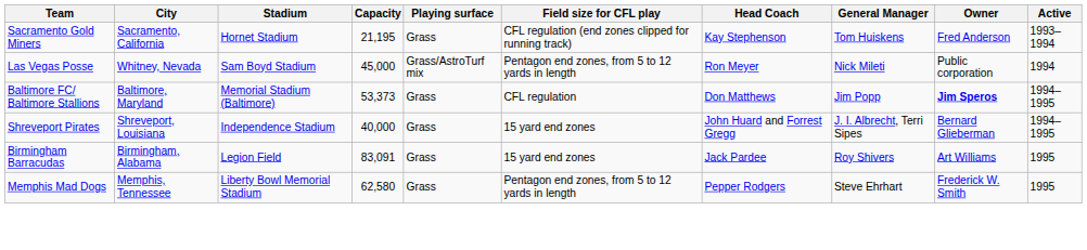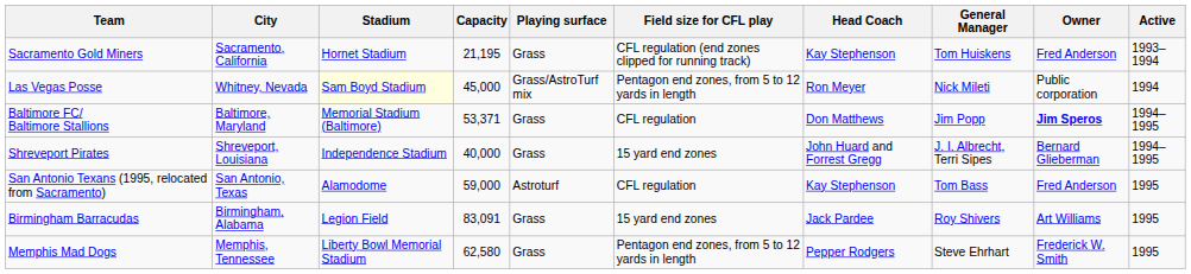 <table class="wikitable sortable" style="margin:1em; clear:right; text-align:left; line-height:normal;">
 <tr>
 <th>Team</th>
 <th>City</th>
 <th>Stadium</th>
 <th>Capacity</th>
 <th>Playing surface</th>
 <th>Field size for CFL play</th>
 <th>Head Coach</th>
 <th>General Manager</th>
 <th>Owner</th>
 <th>Active</th>
 </tr>
 <tr>
 <td><a href='#'>Sacramento Gold Miners</a></td>
 <td><a href='#'>Sacramento, California</a></td>
 <td><a href='#'>Hornet Stadium</a></td>
 <td align=center>21,195</td>
 <td>Grass</td>
 <td>CFL regulation (end zones clipped for running track)</td>
 <td><a href='#'>Kay Stephenson</a></td>
 <td><a href='#'>Tom Huiskens</a></td>
 <td><a href='#'>Fred Anderson</a></td>
 <td>1993–1994</td>
 </tr>
 <tr>
 <td><a href='#'>Las Vegas Posse</a></td>
 <td><a href='#'>Whitney, Nevada</a></td>
-<td><a href='#'>Sam Boyd Stadium</a></td>
+<td style="background: lightyellow;"><a href='#'>Sam Boyd Stadium</a></td>
 <td align=center>45,000</td>
 <td>Grass/AstroTurf mix</td>
 <td>Pentagon end zones, from 5 to 12 yards in length</td>
 <td><a href='#'>Ron Meyer</a></td>
 <td><a href='#'>Nick Mileti</a></td>
 <td>Public corporation</td>
 <td>1994</td>
 </tr>
 <tr>
 <td><a href='#'>Baltimore FC/<br>Baltimore Stallions</a></td>
 <td><a href='#'>Baltimore, Maryland</a></td>
 <td><a href='#'>Memorial Stadium (Baltimore)</a></td>
-<td align=center>53,373</td>
+<td align=center>53,371</td>
 <td>Grass</td>
 <td>CFL regulation</td>
 <td><a href='#'>Don Matthews</a></td>
 <td><a href='#'>Jim Popp</a></td>
 <td><strong><a href='#'>Jim Speros</a></strong></td>
 <td>1994–1995</td>
 </tr>
 <tr>
 <td><a href='#'>Shreveport Pirates</a></td>
 <td><a href='#'>Shreveport, Louisiana</a></td>
 <td><a href='#'>Independence Stadium</a></td>
 <td align=center>40,000</td>
 <td>Grass</td>
 <td>15 yard end zones</td>
 <td><a href='#'>John Huard</a> and <a href='#'>Forrest Gregg</a></td>
 <td><a href='#'>J. I. Albrecht</a>, Terri Sipes</td>
 <td><a href='#'>Bernard Glieberman</a></td>
 <td>1994–1995</td>
+</tr>
+<tr>
+<td><a href='#'>San Antonio Texans</a> (1995, relocated from <a href='#'>Sacramento</a>)</td>
+<td><a href='#'>San Antonio, Texas</a></td>
+<td><a href='#'>Alamodome</a></td>
+<td align=center>59,000</td>
+<td>Astroturf</td>
+<td>CFL regulation</td>
+<td><a href='#'>Kay Stephenson</a></td>
+<td><a href='#'>Tom Bass</a></td>
+<td><a href='#'>Fred Anderson</a></td>
+<td>1995</td>
 </tr>
 <tr>
 <td><a href='#'>Birmingham Barracudas</a></td>
 <td><a href='#'>Birmingham, Alabama</a></td>
 <td><a href='#'>Legion Field</a></td>
 <td align=center>83,091</td>
 <td>Grass</td>
 <td>15 yard end zones</td>
 <td><a href='#'>Jack Pardee</a></td>
 <td><a href='#'>Roy Shivers</a></td>
 <td><a href='#'>Art Williams</a></td>
 <td>1995</td>
 </tr>
 <tr>
 <td><a href='#'>Memphis Mad Dogs</a></td>
 <td><a href='#'>Memphis, Tennessee</a></td>
 <td><a href='#'>Liberty Bowl Memorial Stadium</a></td>
 <td align=center>62,580</td>
 <td>Grass</td>
 <td>Pentagon end zones, from 5 to 12 yards in length</td>
 <td><a href='#'>Pepper Rodgers</a></td>
 <td>Steve Ehrhart</td>
 <td><a href='#'>Frederick W. Smith</a></td>
 <td>1995</td>
 </tr>
 </table>
